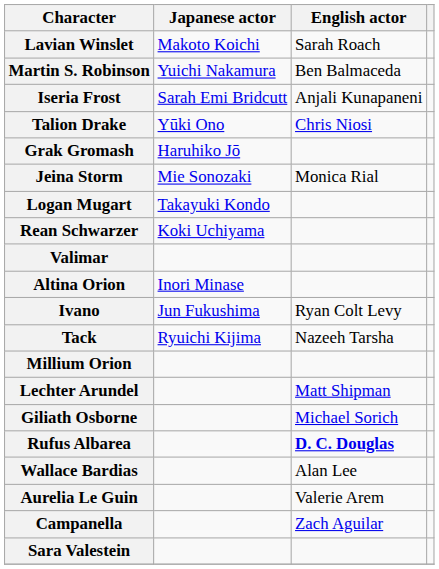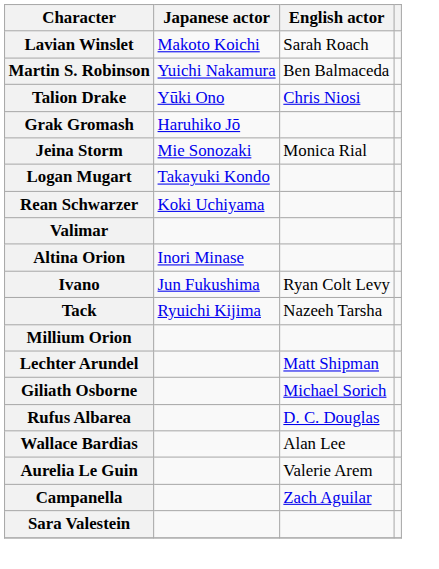 <table class="wikitable plainrowheaders">
 <tr>
 <th scope="col">Character</th>
 <th scope="col">Japanese actor</th>
 <th scope="col">English actor</th>
 <th scope="col"></th>
 </tr>
 <tr>
 <th scope="row">Lavian Winslet</th>
 <td><a href='#'>Makoto Koichi</a></td>
 <td>Sarah Roach</td>
 <td></td>
 </tr>
 <tr>
 <th scope="row">Martin S. Robinson</th>
 <td><a href='#'>Yuichi Nakamura</a></td>
 <td>Ben Balmaceda</td>
-<td></td>
-</tr>
-<tr>
-<th scope="row">Iseria Frost</th>
-<td><a href='#'>Sarah Emi Bridcutt</a></td>
-<td>Anjali Kunapaneni</td>
 <td></td>
 </tr>
 <tr>
 <th scope="row">Talion Drake</th>
 <td><a href='#'>Yūki Ono</a></td>
 <td><a href='#'>Chris Niosi</a></td>
 <td></td>
 </tr>
 <tr>
 <th scope="row">Grak Gromash</th>
 <td><a href='#'>Haruhiko Jō</a></td>
 <td></td>
 <td></td>
 </tr>
 <tr>
 <th scope="row">Jeina Storm</th>
 <td><a href='#'>Mie Sonozaki</a></td>
 <td>Monica Rial</td>
 <td></td>
 </tr>
 <tr>
 <th scope="row">Logan Mugart</th>
 <td><a href='#'>Takayuki Kondo</a></td>
 <td></td>
 <td></td>
 </tr>
 <tr>
 <th scope="row">Rean Schwarzer</th>
 <td><a href='#'>Koki Uchiyama</a></td>
 <td></td>
 <td></td>
 </tr>
 <tr>
 <th scope="row">Valimar</th>
 <td></td>
 <td></td>
 <td></td>
 </tr>
 <tr>
 <th scope="row">Altina Orion</th>
 <td><a href='#'>Inori Minase</a></td>
 <td></td>
 <td></td>
 </tr>
 <tr>
 <th scope="row">Ivano</th>
 <td><a href='#'>Jun Fukushima</a></td>
 <td>Ryan Colt Levy</td>
 <td></td>
 </tr>
 <tr>
 <th scope="row">Tack</th>
 <td><a href='#'>Ryuichi Kijima</a></td>
 <td>Nazeeh Tarsha</td>
 <td></td>
 </tr>
 <tr>
 <th scope="row">Millium Orion</th>
 <td></td>
 <td></td>
 <td></td>
 </tr>
 <tr>
 <th scope="row">Lechter Arundel</th>
 <td></td>
 <td><a href='#'>Matt Shipman</a></td>
 <td></td>
 </tr>
 <tr>
 <th scope="row">Giliath Osborne</th>
 <td></td>
 <td><a href='#'>Michael Sorich</a></td>
 <td></td>
 </tr>
 <tr>
 <th scope="row">Rufus Albarea</th>
 <td></td>
-<td><strong><a href='#'>D. C. Douglas</a></strong></td>
+<td><a href='#'>D. C. Douglas</a></td>
 <td></td>
 </tr>
 <tr>
 <th scope="row">Wallace Bardias</th>
 <td></td>
 <td>Alan Lee</td>
 <td></td>
 </tr>
 <tr>
 <th scope="row">Aurelia Le Guin</th>
 <td></td>
 <td>Valerie Arem</td>
 <td></td>
 </tr>
 <tr>
 <th scope="row">Campanella</th>
 <td></td>
 <td><a href='#'>Zach Aguilar</a></td>
 <td></td>
 </tr>
 <tr>
 <th scope="row">Sara Valestein</th>
 <td></td>
 <td></td>
 <td></td>
 </tr>
 <tr>
 </tr>
 </table>
